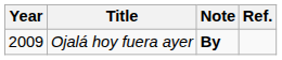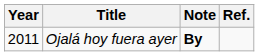 <table class="wikitable sortable plainrowheaders">
 <tr>
 <th scope="col">Year</th>
 <th scope="col">Title</th>
 <th scope="col">Note</th>
 <th scope="col" class="unsortable">Ref.</th>
 </tr>
 <tr>
-<td>2009</td>
+<td>2011</td>
 <td><em>Ojalá hoy fuera ayer</em></td>
 <td><strong>By </strong></td>
 <td></td>
 </tr>
 </table>
